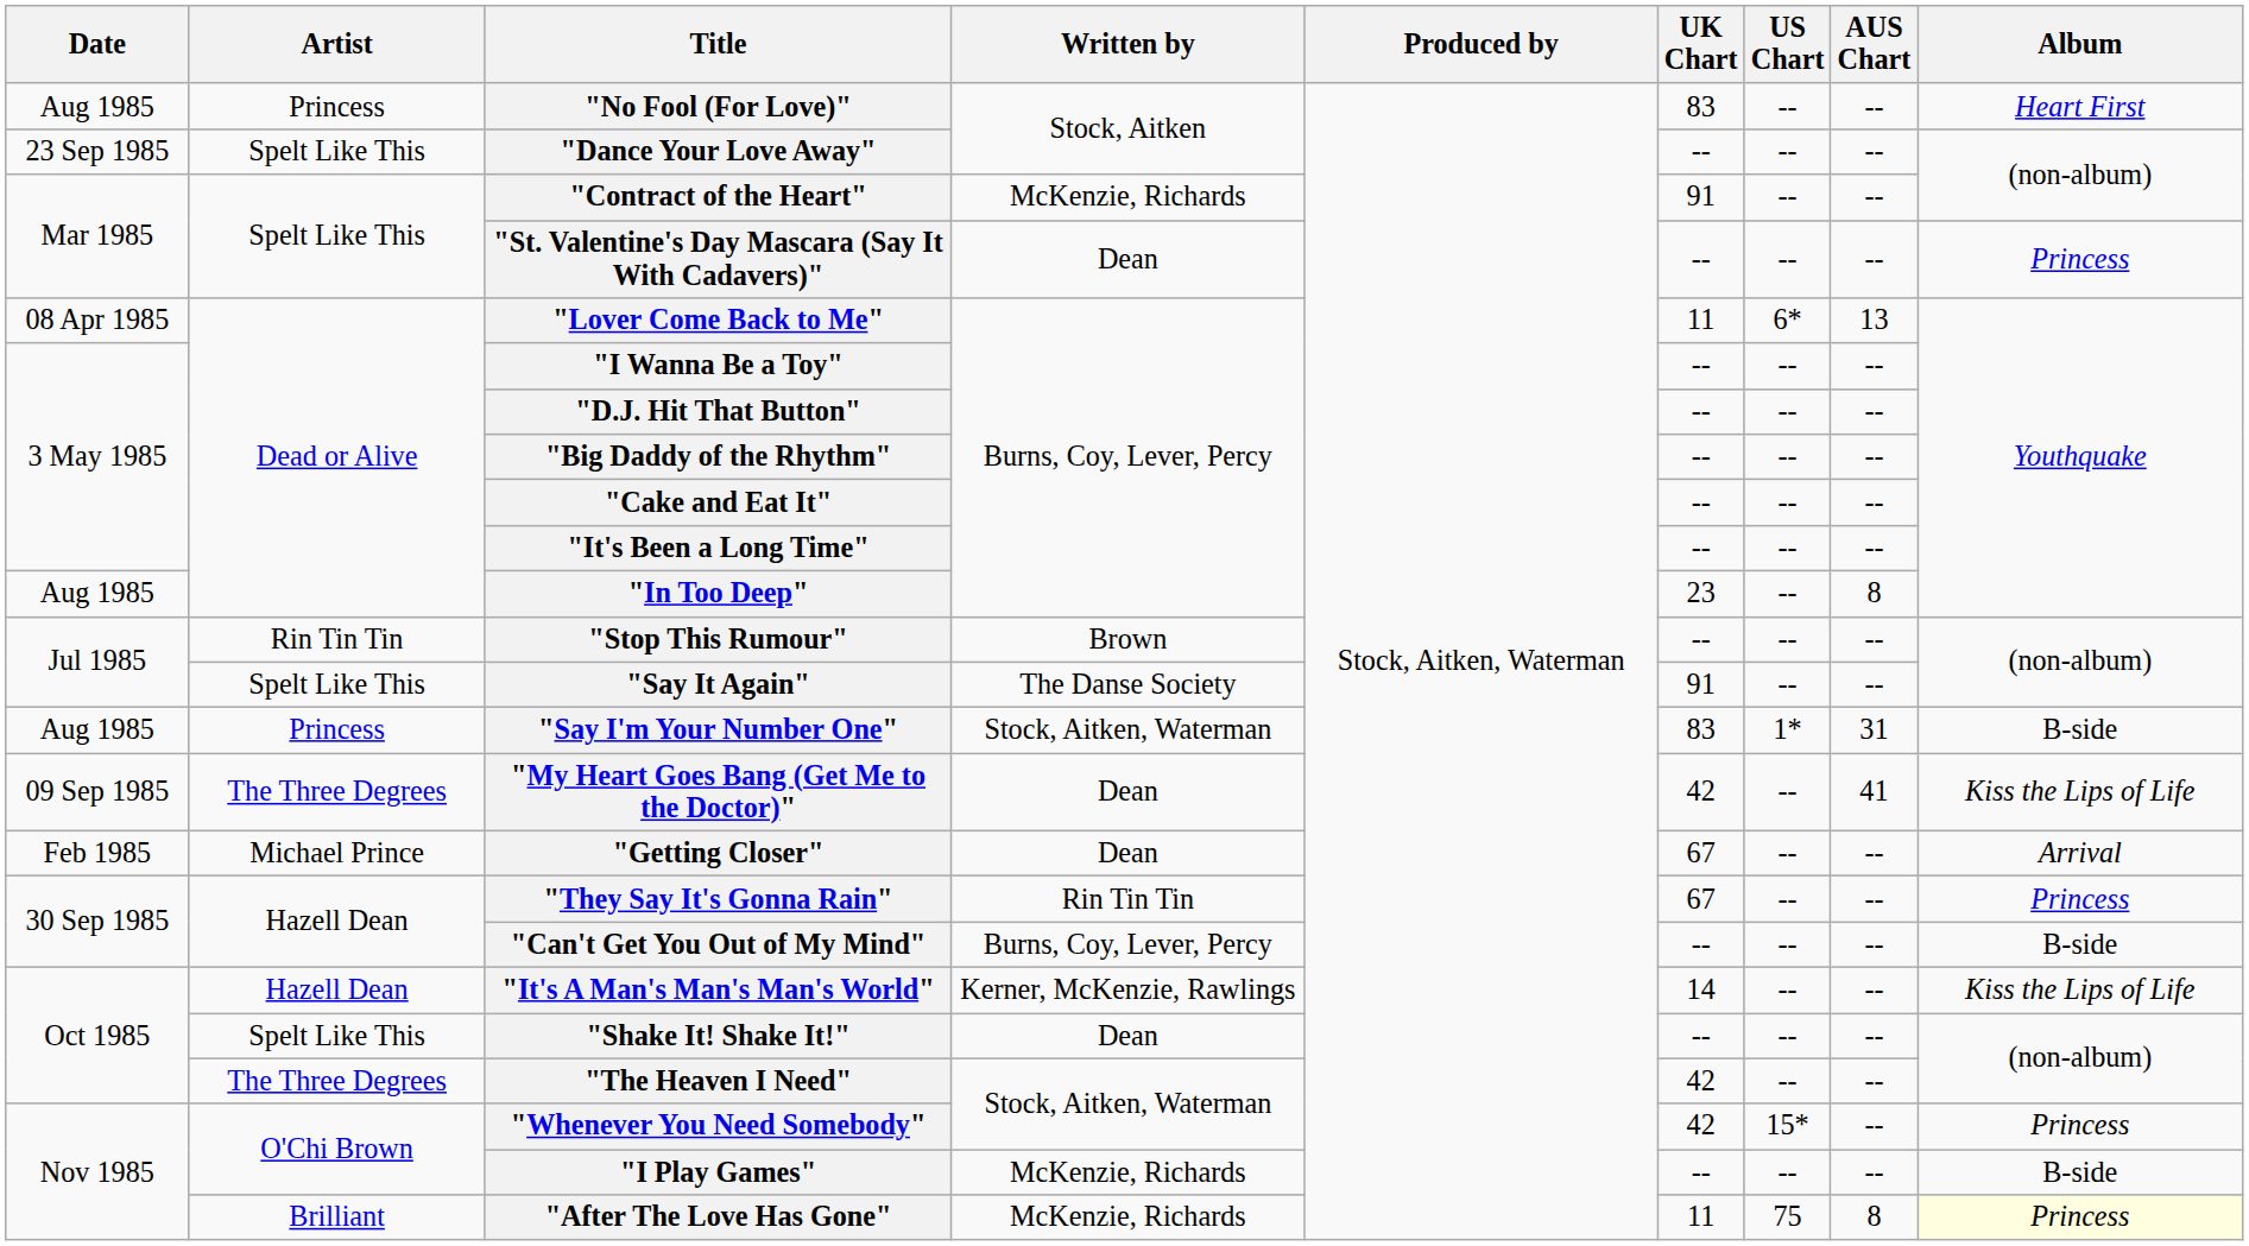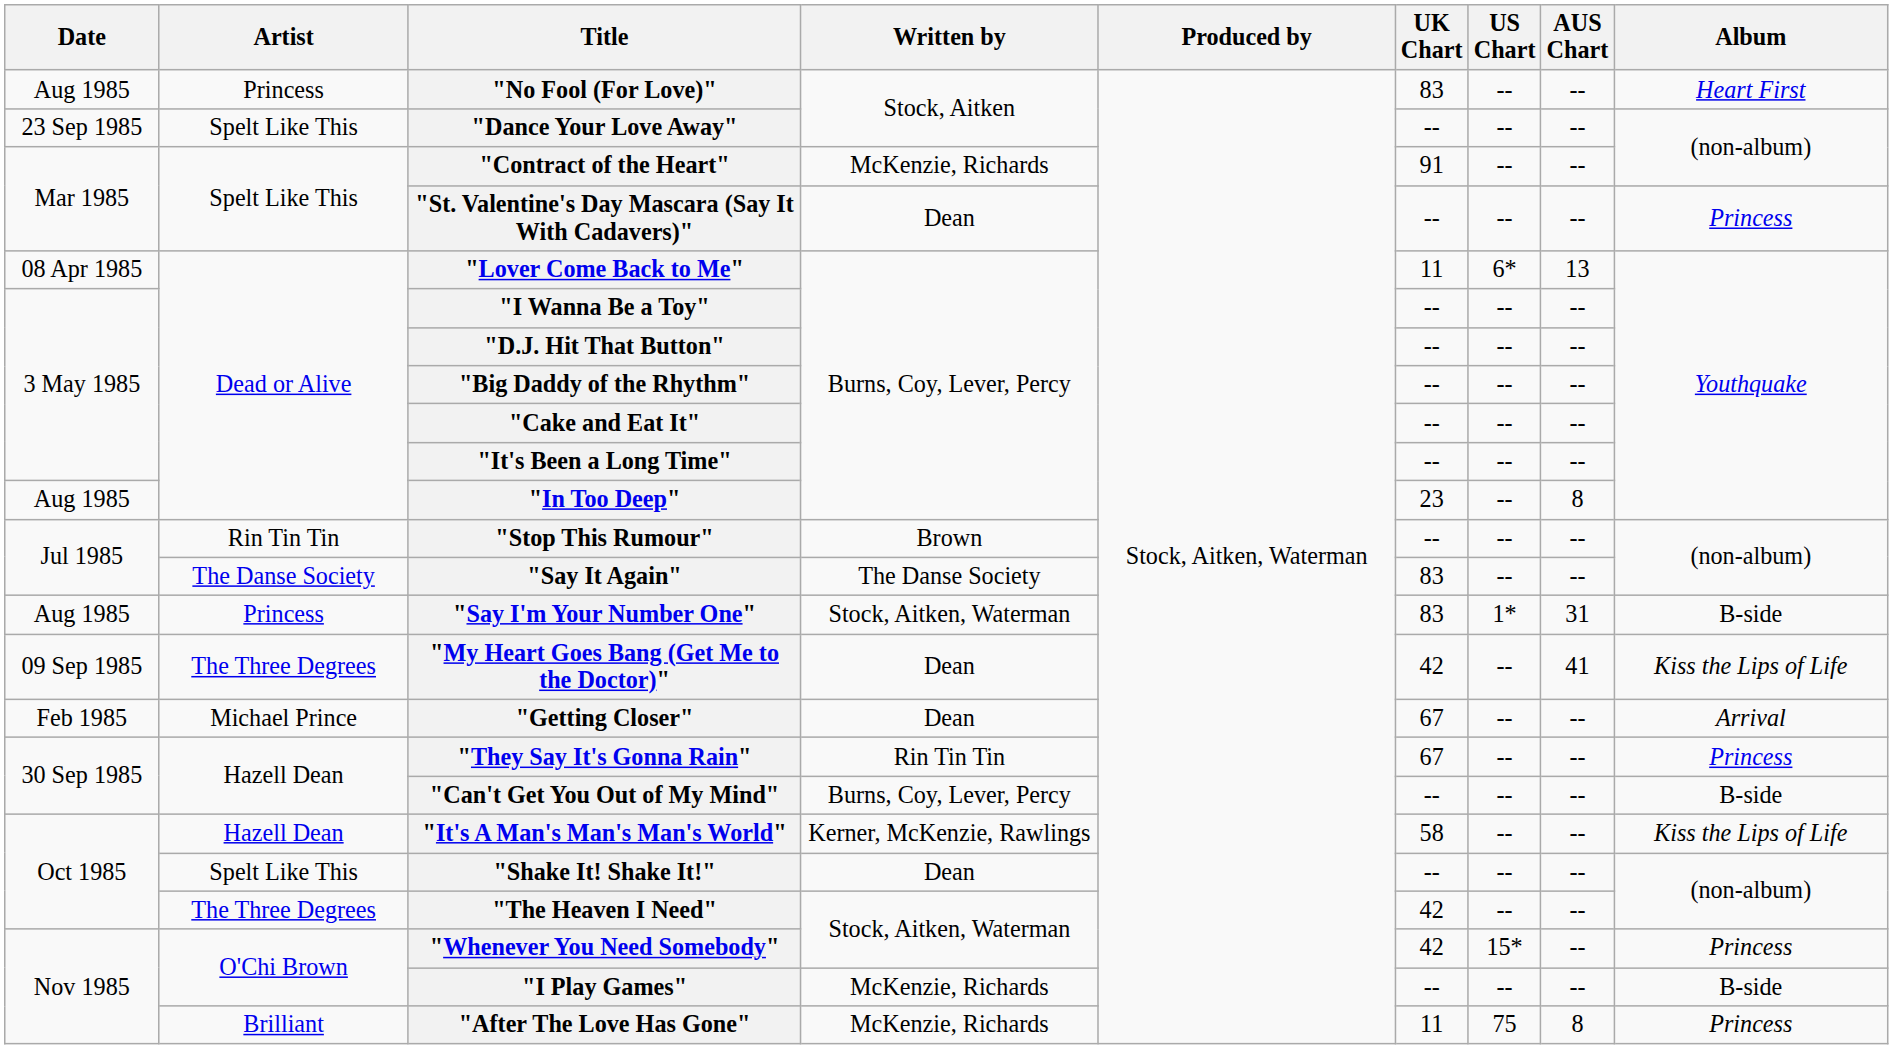 <table class="wikitable plainrowheaders" style="text-align:center;">
 <tr>
 <th scope="col" style="width:6em;">Date</th>
 <th scope="col" style="width:10em;">Artist</th>
 <th scope="col" style="width:16em;">Title</th>
 <th scope="col" style="width:12em;">Written by</th>
 <th scope="col" style="width:12em;">Produced by</th>
 <th scope="col" style="width:1em;">UK Chart</th>
 <th scope="col" style="width:1em;">US Chart</th>
 <th scope="col" style="width:1em;">AUS Chart</th>
 <th scope="col" style="width:11em;">Album</th>
 </tr>
 <tr>
 <td>Aug 1985</td>
 <td>Princess</td>
 <th scope="row">"No Fool (For Love)"</th>
 <td rowspan="2">Stock, Aitken</td>
 <td rowspan="24">Stock, Aitken, Waterman</td>
 <td>83</td>
 <td>--</td>
 <td>--</td>
 <td><em><a href='#'>Heart First</a></em></td>
 </tr>
 <tr>
 <td>23 Sep 1985</td>
 <td>Spelt Like This</td>
 <th scope="row">"Dance Your Love Away"</th>
 <td>--</td>
 <td>--</td>
 <td>--</td>
 <td rowspan="2">(non-album)</td>
 </tr>
 <tr>
 <td rowspan="2">Mar 1985</td>
 <td rowspan="2">Spelt Like This</td>
 <th scope="row">"Contract of the Heart"</th>
 <td>McKenzie, Richards</td>
 <td>91</td>
 <td>--</td>
 <td>--</td>
 </tr>
 <tr>
 <th scope="row">"St. Valentine's Day Mascara (Say It With Cadavers)"</th>
 <td>Dean</td>
 <td>--</td>
 <td>--</td>
 <td>--</td>
 <td><em><a href='#'>Princess</a></em></td>
 </tr>
 <tr>
 <td>08 Apr 1985</td>
 <td rowspan="7"><a href='#'>Dead or Alive</a></td>
 <th scope="row">"<a href='#'>Lover Come Back to Me</a>"</th>
 <td rowspan="7">Burns, Coy, Lever, Percy</td>
 <td>11</td>
 <td>6*</td>
 <td>13</td>
 <td rowspan="7"><em><a href='#'>Youthquake</a></em></td>
 </tr>
 <tr>
 <td rowspan="5">3 May 1985</td>
 <th scope="row">"I Wanna Be a Toy"</th>
 <td>--</td>
 <td>--</td>
 <td>--</td>
 </tr>
 <tr>
 <th scope="row">"D.J. Hit That Button"</th>
 <td>--</td>
 <td>--</td>
 <td>--</td>
 </tr>
 <tr>
 <th scope="row">"Big Daddy of the Rhythm"</th>
 <td>--</td>
 <td>--</td>
 <td>--</td>
 </tr>
 <tr>
 <th scope="row">"Cake and Eat It"</th>
 <td>--</td>
 <td>--</td>
 <td>--</td>
 </tr>
 <tr>
 <th scope="row">"It's Been a Long Time"</th>
 <td>--</td>
 <td>--</td>
 <td>--</td>
 </tr>
 <tr>
 <td>Aug 1985</td>
 <th scope="row">"<a href='#'>In Too Deep</a>"</th>
 <td>23</td>
 <td>--</td>
 <td>8</td>
 </tr>
 <tr>
 <td rowspan="2">Jul 1985</td>
 <td>Rin Tin Tin</td>
 <th scope="row">"Stop This Rumour"</th>
 <td>Brown</td>
 <td>--</td>
 <td>--</td>
 <td>--</td>
 <td rowspan="2">(non-album)</td>
 </tr>
 <tr>
-<td>Spelt Like This</td>
+<td><a href='#'>The Danse Society</a></td>
 <th scope="row">"Say It Again"</th>
 <td>The Danse Society</td>
-<td>91</td>
+<td>83</td>
 <td>--</td>
 <td>--</td>
 </tr>
 <tr>
 <td>Aug 1985</td>
 <td><a href='#'>Princess</a></td>
 <th scope="row">"<a href='#'>Say I'm Your Number One</a>"</th>
 <td>Stock, Aitken, Waterman</td>
 <td>83</td>
 <td>1*</td>
 <td>31</td>
 <td>B-side</td>
 </tr>
 <tr>
 <td>09 Sep 1985</td>
 <td><a href='#'>The Three Degrees</a></td>
 <th scope="row">"<a href='#'>My Heart Goes Bang (Get Me to the Doctor)</a>"</th>
 <td>Dean</td>
 <td>42</td>
 <td>--</td>
 <td>41</td>
 <td><em>Kiss the Lips of Life</em></td>
 </tr>
 <tr>
 <td>Feb 1985</td>
 <td>Michael Prince</td>
 <th scope="row">"Getting Closer"</th>
 <td>Dean</td>
 <td>67</td>
 <td>--</td>
 <td>--</td>
 <td><em>Arrival</em></td>
 </tr>
 <tr>
 <td rowspan="2">30 Sep 1985</td>
 <td rowspan="2">Hazell Dean</td>
 <th scope="row">"<a href='#'>They Say It's Gonna Rain</a>"</th>
 <td>Rin Tin Tin</td>
 <td>67</td>
 <td>--</td>
 <td>--</td>
 <td><em><a href='#'>Princess</a></em></td>
 </tr>
 <tr>
 <th scope="row">"Can't Get You Out of My Mind"</th>
 <td>Burns, Coy, Lever, Percy</td>
 <td>--</td>
 <td>--</td>
 <td>--</td>
 <td>B-side</td>
 </tr>
 <tr>
 <td rowspan="3">Oct 1985</td>
 <td><a href='#'>Hazell Dean</a></td>
 <th scope="row">"<a href='#'>It's A Man's Man's Man's World</a>"</th>
 <td>Kerner, McKenzie, Rawlings</td>
-<td>14</td>
+<td>58</td>
 <td>--</td>
 <td>--</td>
 <td><em>Kiss the Lips of Life</em></td>
 </tr>
 <tr>
 <td>Spelt Like This</td>
 <th scope="row">"Shake It! Shake It!"</th>
 <td>Dean</td>
 <td>--</td>
 <td>--</td>
 <td>--</td>
 <td rowspan="2">(non-album)</td>
 </tr>
 <tr>
 <td><a href='#'>The Three Degrees</a></td>
 <th scope="row">"The Heaven I Need"</th>
 <td rowspan="2">Stock, Aitken, Waterman</td>
 <td>42</td>
 <td>--</td>
 <td>--</td>
 </tr>
 <tr>
 <td rowspan="3">Nov 1985</td>
 <td rowspan="2"><a href='#'>O'Chi Brown</a></td>
 <th scope="row">"<a href='#'>Whenever You Need Somebody</a>"</th>
 <td>42</td>
 <td>15*</td>
 <td>--</td>
 <td><em>Princess</em></td>
 </tr>
 <tr>
 <th scope="row">"I Play Games"</th>
 <td>McKenzie, Richards</td>
 <td>--</td>
 <td>--</td>
 <td>--</td>
 <td>B-side</td>
 </tr>
 <tr>
 <td><a href='#'>Brilliant</a></td>
 <th scope="row">"After The Love Has Gone"</th>
 <td>McKenzie, Richards</td>
 <td>11</td>
 <td>75</td>
 <td>8</td>
-<td style="background: lightyellow;"><em>Princess</em></td>
+<td><em>Princess</em></td>
 </tr>
 </table>
